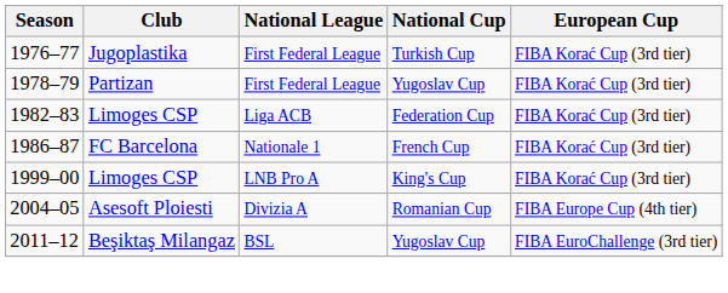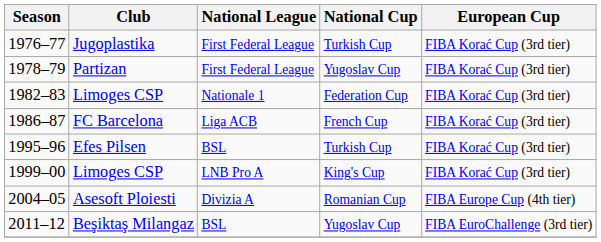 <table class=wikitable>
 <tr>
 <th>Season</th>
 <th>Club</th>
 <th>National League</th>
 <th>National Cup</th>
 <th>European Cup</th>
 </tr>
 <tr>
 <td>1976–77</td>
 <td> <a href='#'>Jugoplastika</a></td>
 <td><small><a href='#'>First Federal League</a></small></td>
 <td><small><a href='#'>Turkish Cup</a></small></td>
 <td><small><a href='#'>FIBA Korać Cup</a> (3rd tier)</small></td>
 </tr>
 <tr>
 <td>1978–79</td>
 <td> <a href='#'>Partizan</a></td>
 <td><small><a href='#'>First Federal League</a></small></td>
 <td><small><a href='#'>Yugoslav Cup</a></small></td>
 <td><small><a href='#'>FIBA Korać Cup</a> (3rd tier)</small></td>
 </tr>
 <tr>
 <td>1982–83</td>
 <td> <a href='#'>Limoges CSP</a></td>
-<td><small><a href='#'>Liga ACB</a></small></td>
+<td><small><a href='#'>Nationale 1</a></small></td>
 <td><small><a href='#'>Federation Cup</a></small></td>
 <td><small><a href='#'>FIBA Korać Cup</a> (3rd tier)</small></td>
 </tr>
 <tr>
 <td>1986–87</td>
 <td> <a href='#'>FC Barcelona</a></td>
-<td><small><a href='#'>Nationale 1</a></small></td>
+<td><small><a href='#'>Liga ACB</a></small></td>
 <td><small><a href='#'>French Cup</a></small></td>
+<td><small><a href='#'>FIBA Korać Cup</a> (3rd tier)</small></td>
+</tr>
+<tr>
+<td>1995–96</td>
+<td> <a href='#'>Efes Pilsen</a></td>
+<td><small><a href='#'>BSL</a></small></td>
+<td><small><a href='#'>Turkish Cup</a></small></td>
 <td><small><a href='#'>FIBA Korać Cup</a> (3rd tier)</small></td>
 </tr>
 <tr>
 <td>1999–00</td>
 <td> <a href='#'>Limoges CSP</a></td>
 <td><small><a href='#'>LNB Pro A</a></small></td>
 <td><small><a href='#'>King's Cup</a></small></td>
 <td><small><a href='#'>FIBA Korać Cup</a> (3rd tier)</small></td>
 </tr>
 <tr>
 <td>2004–05</td>
 <td> <a href='#'>Asesoft Ploiesti</a></td>
 <td><small><a href='#'>Divizia A</a></small></td>
 <td><small> <a href='#'>Romanian Cup</a></small></td>
 <td><small><a href='#'>FIBA Europe Cup</a> (4th tier)</small></td>
 </tr>
 <tr>
 <td>2011–12</td>
 <td> <a href='#'>Beşiktaş Milangaz</a></td>
 <td><small><a href='#'>BSL</a></small></td>
 <td><small><a href='#'>Yugoslav Cup</a></small></td>
 <td><small><a href='#'>FIBA EuroChallenge</a> (3rd tier)</small></td>
 </tr>
 <tr>
 </tr>
 </table>
